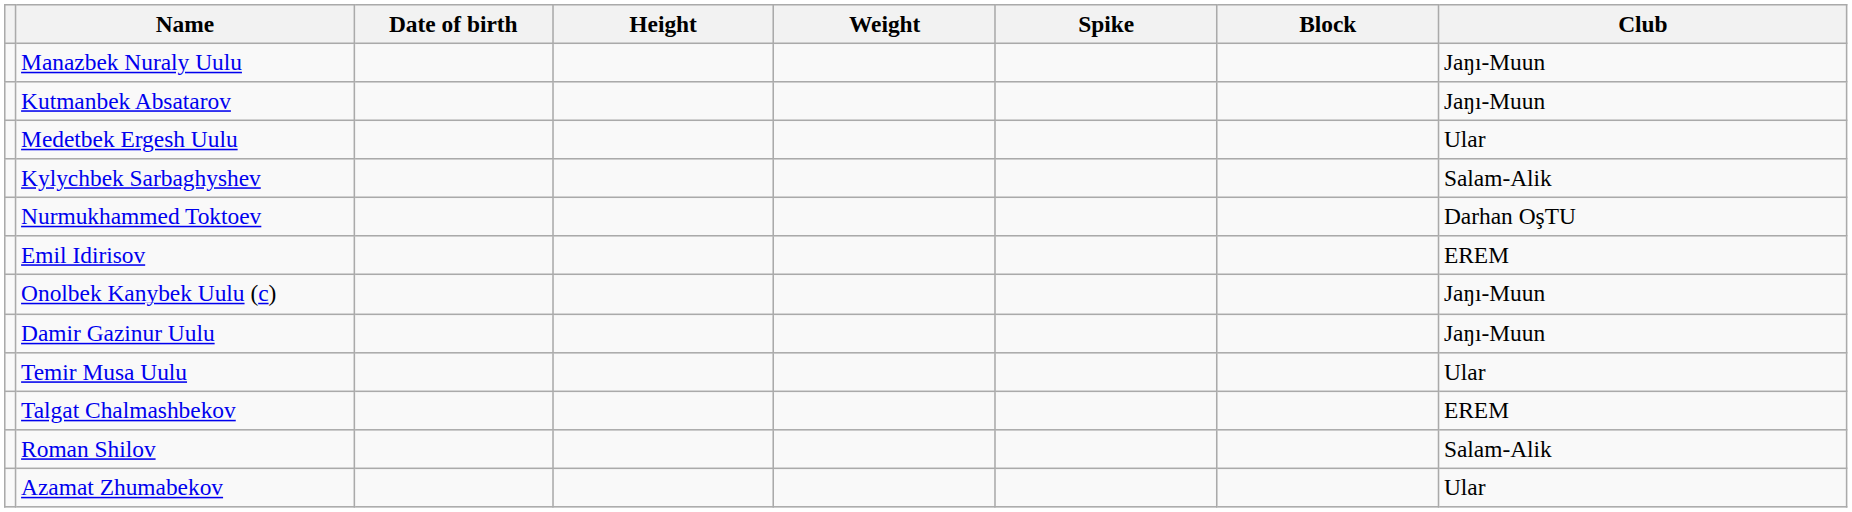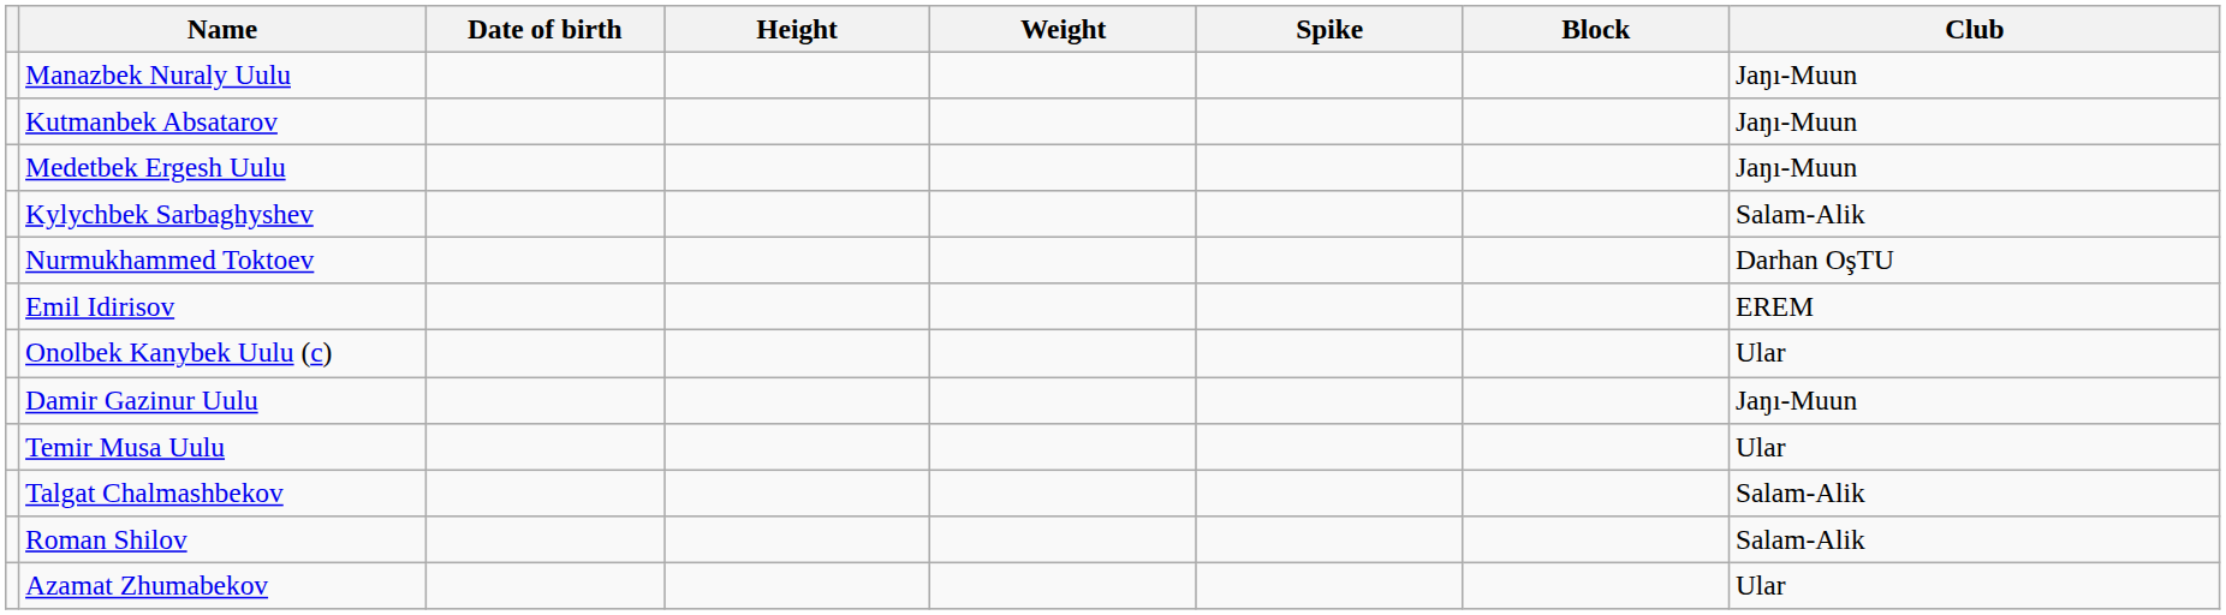 <table class="wikitable sortable" style="font-size:95%; text-align:center;">
 <tr>
 <th></th>
 <th style="width:14em">Name</th>
 <th style="width:8em">Date of birth</th>
 <th style="width:9em">Height</th>
 <th style="width:9em">Weight</th>
 <th style="width:9em">Spike</th>
 <th style="width:9em">Block</th>
 <th style="width:17em">Club</th>
 </tr>
 <tr>
 <td></td>
 <td align=left><a href='#'>Manazbek Nuraly Uulu</a></td>
 <td align=right></td>
 <td></td>
 <td></td>
 <td></td>
 <td></td>
 <td align="left"> Jaŋı-Muun</td>
 </tr>
 <tr>
 <td></td>
 <td align=left><a href='#'>Kutmanbek Absatarov</a></td>
 <td align=right></td>
 <td></td>
 <td></td>
 <td></td>
 <td></td>
 <td align="left"> Jaŋı-Muun</td>
 </tr>
 <tr>
 <td></td>
 <td align=left><a href='#'>Medetbek Ergesh Uulu</a></td>
 <td align=right></td>
 <td></td>
 <td></td>
 <td></td>
 <td></td>
-<td align="left"> Ular</td>
+<td align="left"> Jaŋı-Muun</td>
 </tr>
 <tr>
 <td></td>
 <td align=left><a href='#'>Kylychbek Sarbaghyshev</a></td>
 <td align=right></td>
 <td></td>
 <td></td>
 <td></td>
 <td></td>
 <td align="left"> Salam-Alik</td>
 </tr>
 <tr>
 <td></td>
 <td align=left><a href='#'>Nurmukhammed Toktoev</a></td>
 <td align=right></td>
 <td></td>
 <td></td>
 <td></td>
 <td></td>
 <td align="left"> Darhan OşTU</td>
 </tr>
 <tr>
 <td></td>
 <td align=left><a href='#'>Emil Idirisov</a></td>
 <td align=right></td>
 <td></td>
 <td></td>
 <td></td>
 <td></td>
 <td align="left"> EREM</td>
 </tr>
 <tr>
 <td></td>
 <td align=left><a href='#'>Onolbek Kanybek Uulu</a> (<a href='#'>c</a>)</td>
 <td align=right></td>
 <td></td>
 <td></td>
 <td></td>
 <td></td>
-<td align="left"> Jaŋı-Muun</td>
+<td align="left"> Ular</td>
 </tr>
 <tr>
 <td></td>
 <td align=left><a href='#'>Damir Gazinur Uulu</a></td>
 <td align=right></td>
 <td></td>
 <td></td>
 <td></td>
 <td></td>
 <td align="left"> Jaŋı-Muun</td>
 </tr>
 <tr>
 <td></td>
 <td align=left><a href='#'>Temir Musa Uulu</a></td>
 <td align=right></td>
 <td></td>
 <td></td>
 <td></td>
 <td></td>
 <td align="left"> Ular</td>
 </tr>
 <tr>
 <td></td>
 <td align=left><a href='#'>Talgat Chalmashbekov</a></td>
 <td align=right></td>
 <td></td>
 <td></td>
 <td></td>
 <td></td>
-<td align="left"> EREM</td>
+<td align="left"> Salam-Alik</td>
 </tr>
 <tr>
 <td></td>
 <td align=left><a href='#'>Roman Shilov</a></td>
 <td align=right></td>
 <td></td>
 <td></td>
 <td></td>
 <td></td>
 <td align="left"> Salam-Alik</td>
 </tr>
 <tr>
 <td></td>
 <td align=left><a href='#'>Azamat Zhumabekov</a></td>
 <td align=right></td>
 <td></td>
 <td></td>
 <td></td>
 <td></td>
 <td align="left"> Ular</td>
 </tr>
 </table>
